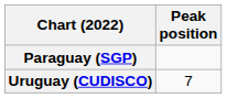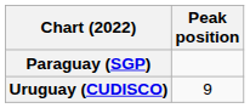 <table class="wikitable plainrowheaders" style="text-align:center">
 <tr>
 <th scope="col">Chart (2022)</th>
 <th scope="col">Peak<br>position</th>
 </tr>
 <tr>
 <th scope="row">Paraguay (<a href='#'>SGP</a>)</th>
 <td></td>
 </tr>
 <tr>
 <th scope="row">Uruguay (<a href='#'>CUDISCO</a>)</th>
-<td>7</td>
+<td>9</td>
 </tr>
 </table>
